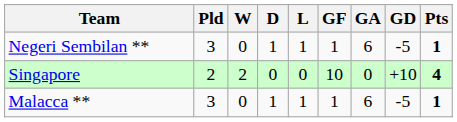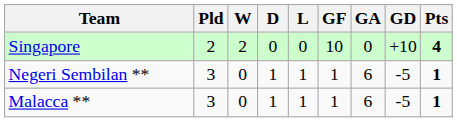 <table class="wikitable" style="text-align: center;">
 <tr>
 <th width=165>Team</th>
 <th width=20>Pld</th>
 <th width=20>W</th>
 <th width=20>D</th>
 <th width=20>L</th>
 <th width=20>GF</th>
 <th width=20>GA</th>
 <th width=20>GD</th>
 <th width=20>Pts</th>
-</tr>
-<tr>
-<td align=left><a href='#'>Negeri Sembilan</a> **</td>
-<td>3</td>
-<td>0</td>
-<td>1</td>
-<td>1</td>
-<td>1</td>
-<td>6</td>
-<td>-5</td>
-<td><strong>1</strong></td>
 </tr>
 <tr style="background: #ccffcc;">
 <td align=left><a href='#'>Singapore</a></td>
 <td>2</td>
 <td>2</td>
 <td>0</td>
 <td>0</td>
 <td>10</td>
 <td>0</td>
 <td>+10</td>
 <td><strong>4</strong></td>
 </tr>
 <tr>
+<td align=left><a href='#'>Negeri Sembilan</a> **</td>
+<td>3</td>
+<td>0</td>
+<td>1</td>
+<td>1</td>
+<td>1</td>
+<td>6</td>
+<td>-5</td>
+<td><strong>1</strong></td>
+</tr>
+<tr>
 <td align=left><a href='#'>Malacca</a> **</td>
 <td>3</td>
 <td>0</td>
 <td>1</td>
 <td>1</td>
 <td>1</td>
 <td>6</td>
 <td>-5</td>
 <td><strong>1</strong></td>
 </tr>
 </table>
